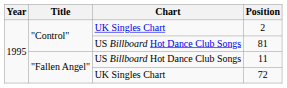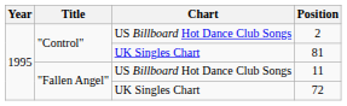 <table class="wikitable">
 <tr>
 <th>Year</th>
 <th>Title</th>
 <th>Chart</th>
 <th>Position</th>
 </tr>
 <tr>
 <td rowspan="4">1995</td>
 <td rowspan="2">"Control"</td>
-<td><a href='#'>UK Singles Chart</a></td>
+<td>US <em>Billboard</em> <a href='#'>Hot Dance Club Songs</a></td>
 <td align="center">2</td>
 </tr>
 <tr>
-<td>US <em>Billboard</em> <a href='#'>Hot Dance Club Songs</a></td>
+<td><a href='#'>UK Singles Chart</a></td>
 <td align="center">81</td>
 </tr>
 <tr>
 <td rowspan="2">"Fallen Angel"</td>
 <td>US <em>Billboard</em> Hot Dance Club Songs</td>
 <td align="center">11</td>
 </tr>
 <tr>
 <td>UK Singles Chart</td>
 <td align="center">72</td>
 </tr>
 </table>
